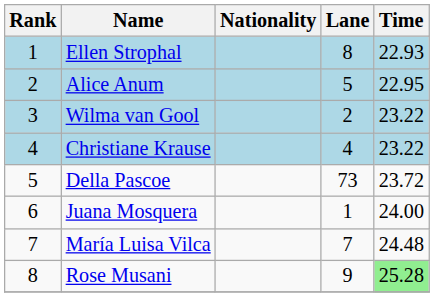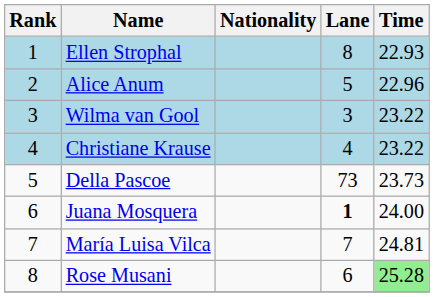 <table class="wikitable sortable" style="text-align:center">
 <tr>
 <th>Rank</th>
 <th>Name</th>
 <th>Nationality</th>
 <th>Lane</th>
 <th>Time</th>
 </tr>
 <tr bgcolor=lightblue>
 <td>1</td>
 <td align=left><a href='#'>Ellen Strophal</a></td>
 <td align=left></td>
 <td>8</td>
 <td>22.93</td>
 </tr>
 <tr bgcolor=lightblue>
 <td>2</td>
 <td align=left><a href='#'>Alice Anum</a></td>
 <td align=left></td>
 <td>5</td>
-<td>22.95</td>
+<td>22.96</td>
 </tr>
 <tr bgcolor=lightblue>
 <td>3</td>
 <td align=left><a href='#'>Wilma van Gool</a></td>
 <td align=left></td>
-<td>2</td>
+<td>3</td>
 <td>23.22</td>
 </tr>
 <tr bgcolor=lightblue>
 <td>4</td>
 <td align=left><a href='#'>Christiane Krause</a></td>
 <td align=left></td>
 <td>4</td>
 <td>23.22</td>
 </tr>
 <tr>
 <td>5</td>
 <td align=left><a href='#'>Della Pascoe</a></td>
 <td align=left></td>
 <td>73</td>
-<td>23.72</td>
+<td>23.73</td>
 </tr>
 <tr>
 <td>6</td>
 <td align=left><a href='#'>Juana Mosquera</a></td>
 <td align=left></td>
-<td>1</td>
+<td><strong>1</strong></td>
 <td>24.00</td>
 </tr>
 <tr>
 <td>7</td>
 <td align=left><a href='#'>María Luisa Vilca</a></td>
 <td align=left></td>
 <td>7</td>
-<td>24.48</td>
+<td>24.81</td>
 </tr>
 <tr>
 <td>8</td>
 <td align=left><a href='#'>Rose Musani</a></td>
 <td align=left></td>
-<td>9</td>
+<td>6</td>
 <td style="background: lightgreen;">25.28</td>
 </tr>
 <tr>
 </tr>
 </table>
